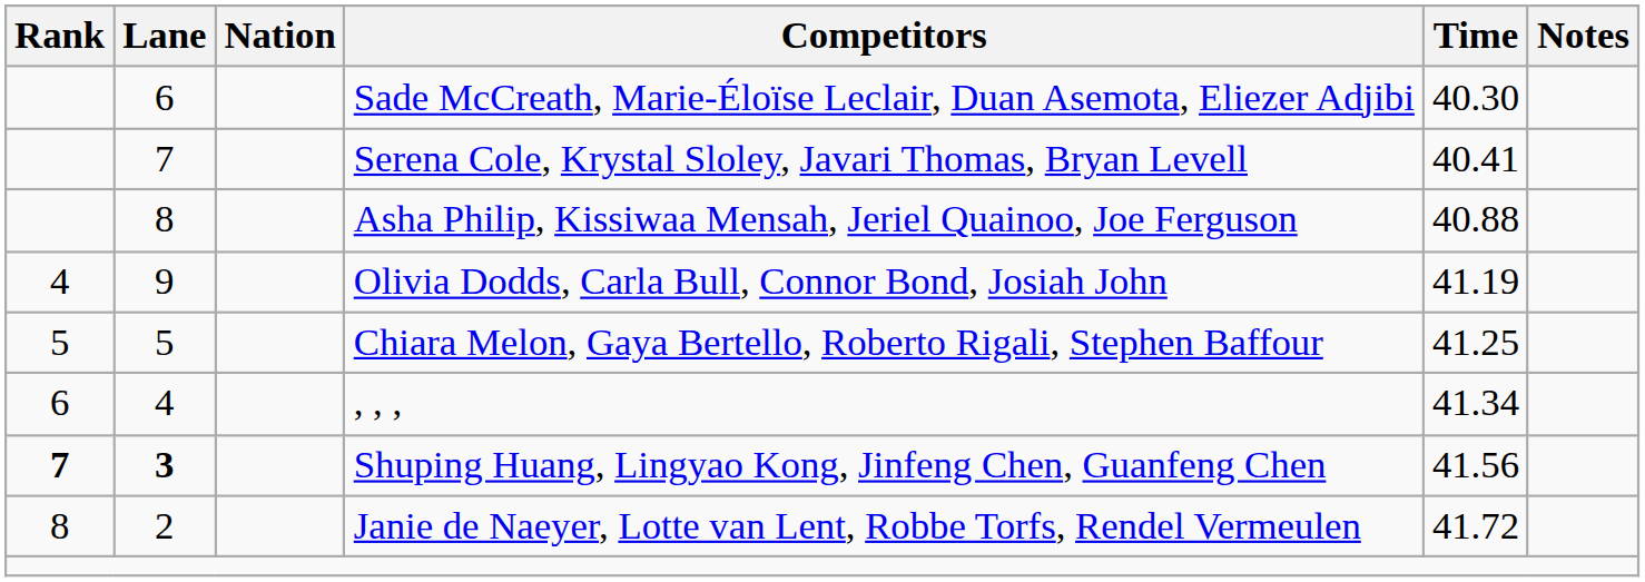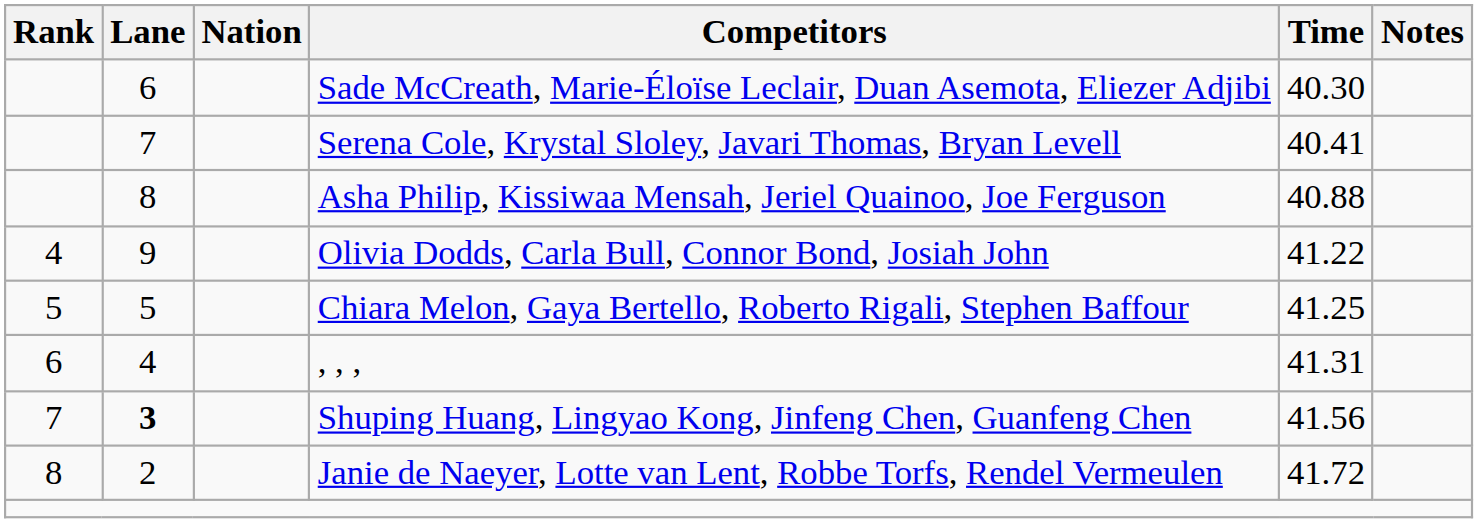 <table class="wikitable sortable" style="text-align:center">
 <tr>
 <th>Rank</th>
 <th>Lane</th>
 <th>Nation</th>
 <th>Competitors</th>
 <th>Time</th>
 <th>Notes</th>
 </tr>
 <tr>
 <td></td>
 <td>6</td>
 <td align="left"></td>
 <td align="left"><a href='#'>Sade McCreath</a>, <a href='#'>Marie-Éloïse Leclair</a>, <a href='#'>Duan Asemota</a>, <a href='#'>Eliezer Adjibi</a></td>
 <td>40.30</td>
 <td></td>
 </tr>
 <tr>
 <td></td>
 <td>7</td>
 <td align="left"></td>
 <td align="left"><a href='#'>Serena Cole</a>, <a href='#'>Krystal Sloley</a>, <a href='#'>Javari Thomas</a>, <a href='#'>Bryan Levell</a></td>
 <td>40.41</td>
 <td></td>
 </tr>
 <tr>
 <td></td>
 <td>8</td>
 <td align="left"></td>
 <td align="left"><a href='#'>Asha Philip</a>, <a href='#'>Kissiwaa Mensah</a>, <a href='#'>Jeriel Quainoo</a>, <a href='#'>Joe Ferguson</a></td>
 <td>40.88</td>
 <td></td>
 </tr>
 <tr>
 <td>4</td>
 <td>9</td>
 <td align="left"></td>
 <td align="left"><a href='#'>Olivia Dodds</a>, <a href='#'>Carla Bull</a>, <a href='#'>Connor Bond</a>, <a href='#'>Josiah John</a></td>
-<td>41.19</td>
+<td>41.22</td>
 <td></td>
 </tr>
 <tr>
 <td>5</td>
 <td>5</td>
 <td align="left"></td>
 <td align="left"><a href='#'>Chiara Melon</a>, <a href='#'>Gaya Bertello</a>, <a href='#'>Roberto Rigali</a>, <a href='#'>Stephen Baffour</a></td>
 <td>41.25</td>
 <td></td>
 </tr>
 <tr>
 <td>6</td>
 <td>4</td>
 <td align="left"></td>
 <td align="left">, , , </td>
-<td>41.34</td>
+<td>41.31</td>
 <td></td>
 </tr>
 <tr>
-<td><strong>7</strong></td>
+<td>7</td>
 <td><strong>3</strong></td>
 <td align="left"></td>
 <td align="left"><a href='#'>Shuping Huang</a>, <a href='#'>Lingyao Kong</a>, <a href='#'>Jinfeng Chen</a>, <a href='#'>Guanfeng Chen</a></td>
 <td>41.56</td>
 <td align="left"></td>
 </tr>
 <tr>
 <td>8</td>
 <td>2</td>
 <td align="left"></td>
 <td align="left"><a href='#'>Janie de Naeyer</a>, <a href='#'>Lotte van Lent</a>, <a href='#'>Robbe Torfs</a>, <a href='#'>Rendel Vermeulen</a></td>
 <td>41.72</td>
 <td align="left"></td>
 </tr>
 <tr class="sortbottom">
 <td colspan="6"></td>
 </tr>
 </table>
